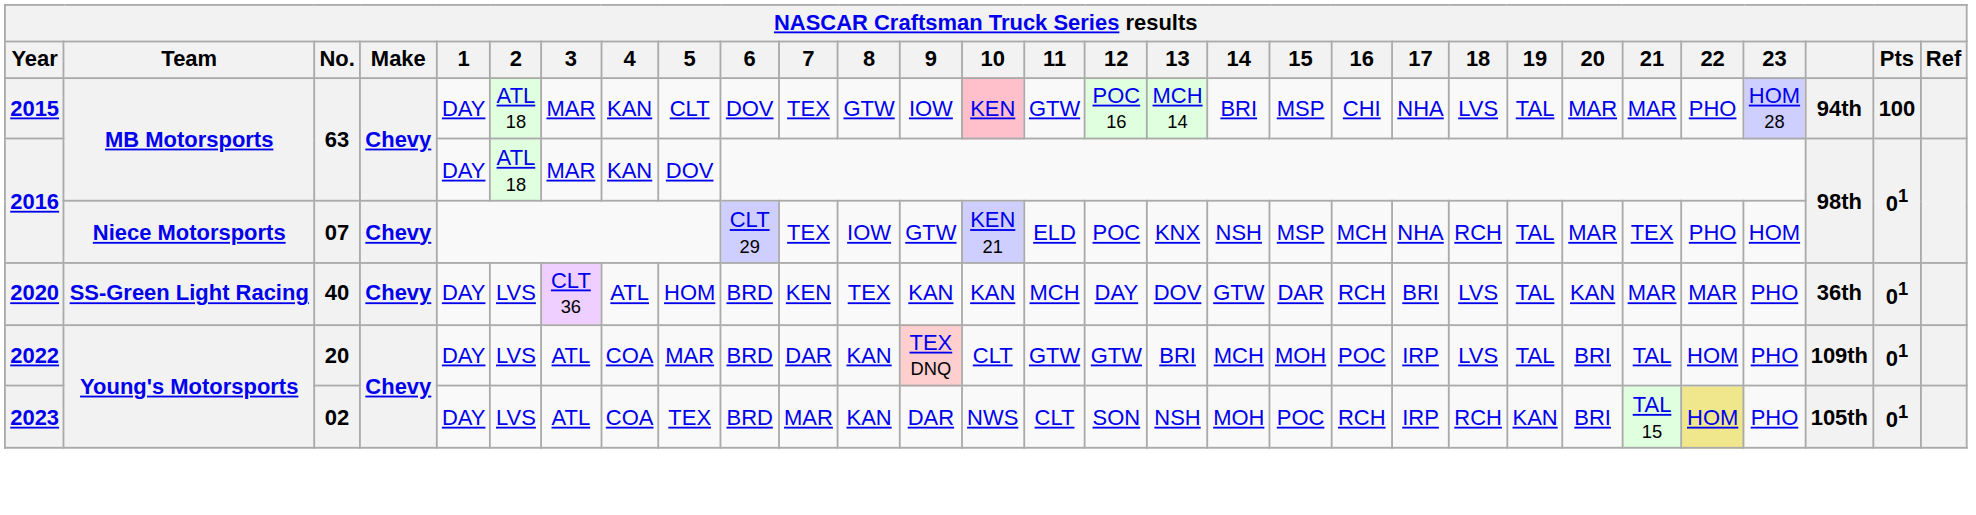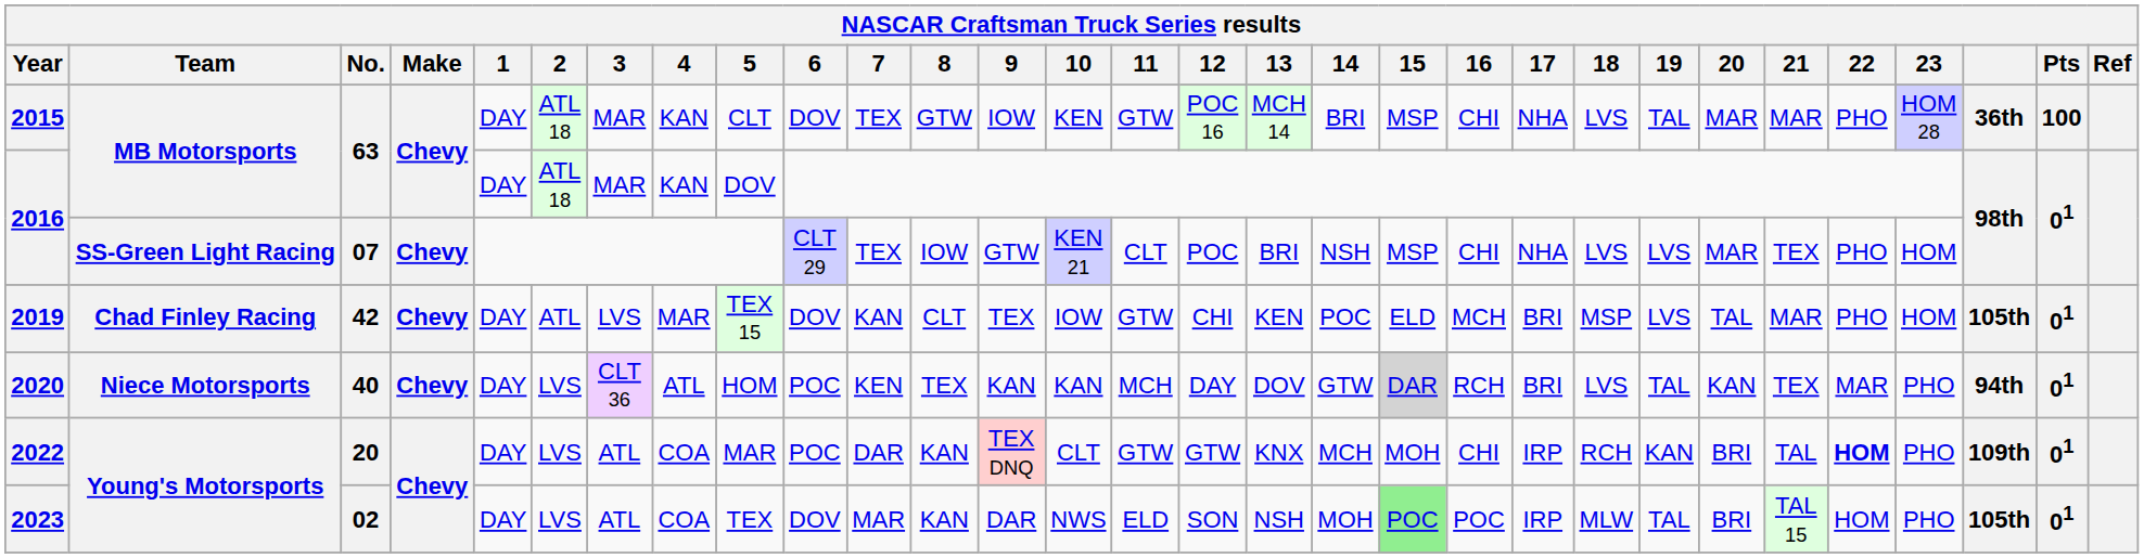 <table class="wikitable" style="text-align:center; font-size:75%">
 <tr>
 <th colspan=30><a href='#'>NASCAR Craftsman Truck Series</a> results</th>
 </tr>
 <tr>
 <th>Year</th>
 <th>Team</th>
 <th>No.</th>
 <th>Make</th>
 <th>1</th>
 <th>2</th>
 <th>3</th>
 <th>4</th>
 <th>5</th>
 <th>6</th>
 <th>7</th>
 <th>8</th>
 <th>9</th>
 <th>10</th>
 <th>11</th>
 <th>12</th>
 <th>13</th>
 <th>14</th>
 <th>15</th>
 <th>16</th>
 <th>17</th>
 <th>18</th>
 <th>19</th>
 <th>20</th>
 <th>21</th>
 <th>22</th>
 <th>23</th>
 <th></th>
 <th>Pts</th>
 <th>Ref</th>
 </tr>
 <tr>
 <th><a href='#'>2015</a></th>
 <th rowspan=2><a href='#'>MB Motorsports</a></th>
 <th rowspan=2>63</th>
 <th rowspan=2><a href='#'>Chevy</a></th>
 <td><a href='#'>DAY</a></td>
 <td style="background:#DFFFDF;"><a href='#'>ATL</a><br><small>18</small></td>
 <td><a href='#'>MAR</a></td>
 <td><a href='#'>KAN</a></td>
 <td><a href='#'>CLT</a></td>
 <td><a href='#'>DOV</a></td>
 <td><a href='#'>TEX</a></td>
 <td><a href='#'>GTW</a></td>
 <td><a href='#'>IOW</a></td>
-<td style="background: pink;"><a href='#'>KEN</a></td>
+<td><a href='#'>KEN</a></td>
 <td><a href='#'>GTW</a></td>
 <td style="background:#DFFFDF;"><a href='#'>POC</a><br><small>16</small></td>
 <td style="background:#DFFFDF;"><a href='#'>MCH</a><br><small>14</small></td>
 <td><a href='#'>BRI</a></td>
 <td><a href='#'>MSP</a></td>
 <td><a href='#'>CHI</a></td>
 <td><a href='#'>NHA</a></td>
 <td><a href='#'>LVS</a></td>
 <td><a href='#'>TAL</a></td>
 <td><a href='#'>MAR</a></td>
 <td><a href='#'>MAR</a></td>
 <td><a href='#'>PHO</a></td>
 <td style="background:#CFCFFF;"><a href='#'>HOM</a><br><small>28</small></td>
-<th>94th</th>
+<th>36th</th>
 <th>100</th>
 <th></th>
 </tr>
 <tr>
 <th rowspan=2><a href='#'>2016</a></th>
 <td><a href='#'>DAY</a></td>
 <td style="background:#DFFFDF;"><a href='#'>ATL</a><br><small>18</small></td>
 <td><a href='#'>MAR</a></td>
 <td><a href='#'>KAN</a></td>
 <td><a href='#'>DOV</a></td>
 <td colspan=18></td>
 <th rowspan=2>98th</th>
 <th rowspan=2>0<sup>1</sup></th>
 <th rowspan=2></th>
 </tr>
 <tr>
-<th><a href='#'>Niece Motorsports</a></th>
+<th><a href='#'>SS-Green Light Racing</a></th>
 <th>07</th>
 <th><a href='#'>Chevy</a></th>
 <td colspan=5></td>
 <td style="background:#CFCFFF;"><a href='#'>CLT</a><br><small>29</small></td>
 <td><a href='#'>TEX</a></td>
 <td><a href='#'>IOW</a></td>
 <td><a href='#'>GTW</a></td>
 <td style="background:#CFCFFF;"><a href='#'>KEN</a><br><small>21</small></td>
-<td><a href='#'>ELD</a></td>
+<td><a href='#'>CLT</a></td>
 <td><a href='#'>POC</a></td>
-<td><a href='#'>KNX</a></td>
+<td><a href='#'>BRI</a></td>
 <td><a href='#'>NSH</a></td>
 <td><a href='#'>MSP</a></td>
-<td><a href='#'>MCH</a></td>
+<td><a href='#'>CHI</a></td>
 <td><a href='#'>NHA</a></td>
-<td><a href='#'>RCH</a></td>
-<td><a href='#'>TAL</a></td>
+<td><a href='#'>LVS</a></td>
+<td><a href='#'>LVS</a></td>
 <td><a href='#'>MAR</a></td>
 <td><a href='#'>TEX</a></td>
 <td><a href='#'>PHO</a></td>
 <td><a href='#'>HOM</a></td>
 </tr>
 <tr>
+<th><a href='#'>2019</a></th>
+<th><a href='#'>Chad Finley Racing</a></th>
+<th>42</th>
+<th><a href='#'>Chevy</a></th>
+<td><a href='#'>DAY</a></td>
+<td><a href='#'>ATL</a></td>
+<td><a href='#'>LVS</a></td>
+<td><a href='#'>MAR</a></td>
+<td style="background:#DFFFDF;"><a href='#'>TEX</a><br><small>15</small></td>
+<td><a href='#'>DOV</a></td>
+<td><a href='#'>KAN</a></td>
+<td><a href='#'>CLT</a></td>
+<td><a href='#'>TEX</a></td>
+<td><a href='#'>IOW</a></td>
+<td><a href='#'>GTW</a></td>
+<td><a href='#'>CHI</a></td>
+<td><a href='#'>KEN</a></td>
+<td><a href='#'>POC</a></td>
+<td><a href='#'>ELD</a></td>
+<td><a href='#'>MCH</a></td>
+<td><a href='#'>BRI</a></td>
+<td><a href='#'>MSP</a></td>
+<td><a href='#'>LVS</a></td>
+<td><a href='#'>TAL</a></td>
+<td><a href='#'>MAR</a></td>
+<td><a href='#'>PHO</a></td>
+<td><a href='#'>HOM</a></td>
+<th>105th</th>
+<th>0<sup>1</sup></th>
+<th></th>
+</tr>
+<tr>
 <th><a href='#'>2020</a></th>
-<th><a href='#'>SS-Green Light Racing</a></th>
+<th><a href='#'>Niece Motorsports</a></th>
 <th>40</th>
 <th><a href='#'>Chevy</a></th>
 <td><a href='#'>DAY</a></td>
 <td><a href='#'>LVS</a></td>
 <td style="background:#EFCFFF;"><a href='#'>CLT</a><br><small>36</small></td>
 <td><a href='#'>ATL</a></td>
 <td><a href='#'>HOM</a></td>
-<td><a href='#'>BRD</a></td>
+<td><a href='#'>POC</a></td>
 <td><a href='#'>KEN</a></td>
 <td><a href='#'>TEX</a></td>
 <td><a href='#'>KAN</a></td>
 <td><a href='#'>KAN</a></td>
 <td><a href='#'>MCH</a></td>
 <td><a href='#'>DAY</a></td>
 <td><a href='#'>DOV</a></td>
 <td><a href='#'>GTW</a></td>
-<td><a href='#'>DAR</a></td>
+<td style="background: lightgrey;"><a href='#'>DAR</a></td>
 <td><a href='#'>RCH</a></td>
 <td><a href='#'>BRI</a></td>
 <td><a href='#'>LVS</a></td>
 <td><a href='#'>TAL</a></td>
 <td><a href='#'>KAN</a></td>
-<td><a href='#'>MAR</a></td>
+<td><a href='#'>TEX</a></td>
 <td><a href='#'>MAR</a></td>
 <td><a href='#'>PHO</a></td>
-<th>36th</th>
+<th>94th</th>
 <th>0<sup>1</sup></th>
 <th></th>
 </tr>
 <tr>
 <th><a href='#'>2022</a></th>
 <th rowspan=2><a href='#'>Young's Motorsports</a></th>
 <th>20</th>
 <th rowspan=2><a href='#'>Chevy</a></th>
 <td><a href='#'>DAY</a></td>
 <td><a href='#'>LVS</a></td>
 <td><a href='#'>ATL</a></td>
 <td><a href='#'>COA</a></td>
 <td><a href='#'>MAR</a></td>
-<td><a href='#'>BRD</a></td>
+<td><a href='#'>POC</a></td>
 <td><a href='#'>DAR</a></td>
 <td><a href='#'>KAN</a></td>
 <td style="background:#FFCFCF;"><a href='#'>TEX</a><br><small>DNQ</small></td>
 <td><a href='#'>CLT</a></td>
 <td><a href='#'>GTW</a></td>
 <td><a href='#'>GTW</a></td>
-<td><a href='#'>BRI</a></td>
+<td><a href='#'>KNX</a></td>
 <td><a href='#'>MCH</a></td>
 <td><a href='#'>MOH</a></td>
-<td><a href='#'>POC</a></td>
+<td><a href='#'>CHI</a></td>
 <td><a href='#'>IRP</a></td>
-<td><a href='#'>LVS</a></td>
-<td><a href='#'>TAL</a></td>
+<td><a href='#'>RCH</a></td>
+<td><a href='#'>KAN</a></td>
 <td><a href='#'>BRI</a></td>
 <td><a href='#'>TAL</a></td>
-<td><a href='#'>HOM</a></td>
+<td><strong><a href='#'>HOM</a></strong></td>
 <td><a href='#'>PHO</a></td>
 <th>109th</th>
 <th>0<sup>1</sup></th>
 <th></th>
 </tr>
 <tr>
 <th><a href='#'>2023</a></th>
 <th>02</th>
 <td><a href='#'>DAY</a></td>
 <td><a href='#'>LVS</a></td>
 <td><a href='#'>ATL</a></td>
 <td><a href='#'>COA</a></td>
 <td><a href='#'>TEX</a></td>
-<td><a href='#'>BRD</a></td>
+<td><a href='#'>DOV</a></td>
 <td><a href='#'>MAR</a></td>
 <td><a href='#'>KAN</a></td>
 <td><a href='#'>DAR</a></td>
 <td><a href='#'>NWS</a></td>
-<td><a href='#'>CLT</a></td>
+<td><a href='#'>ELD</a></td>
 <td><a href='#'>SON</a></td>
 <td><a href='#'>NSH</a></td>
 <td><a href='#'>MOH</a></td>
+<td style="background: lightgreen;"><a href='#'>POC</a></td>
 <td><a href='#'>POC</a></td>
-<td><a href='#'>RCH</a></td>
 <td><a href='#'>IRP</a></td>
-<td><a href='#'>RCH</a></td>
-<td><a href='#'>KAN</a></td>
+<td><a href='#'>MLW</a></td>
+<td><a href='#'>TAL</a></td>
 <td><a href='#'>BRI</a></td>
 <td style="background:#DFFFDF;"><a href='#'>TAL</a><br><small>15</small></td>
-<td style="background: khaki;"><a href='#'>HOM</a></td>
+<td><a href='#'>HOM</a></td>
 <td><a href='#'>PHO</a></td>
 <th>105th</th>
 <th>0<sup>1</sup></th>
 <th></th>
 </tr>
 </table>
